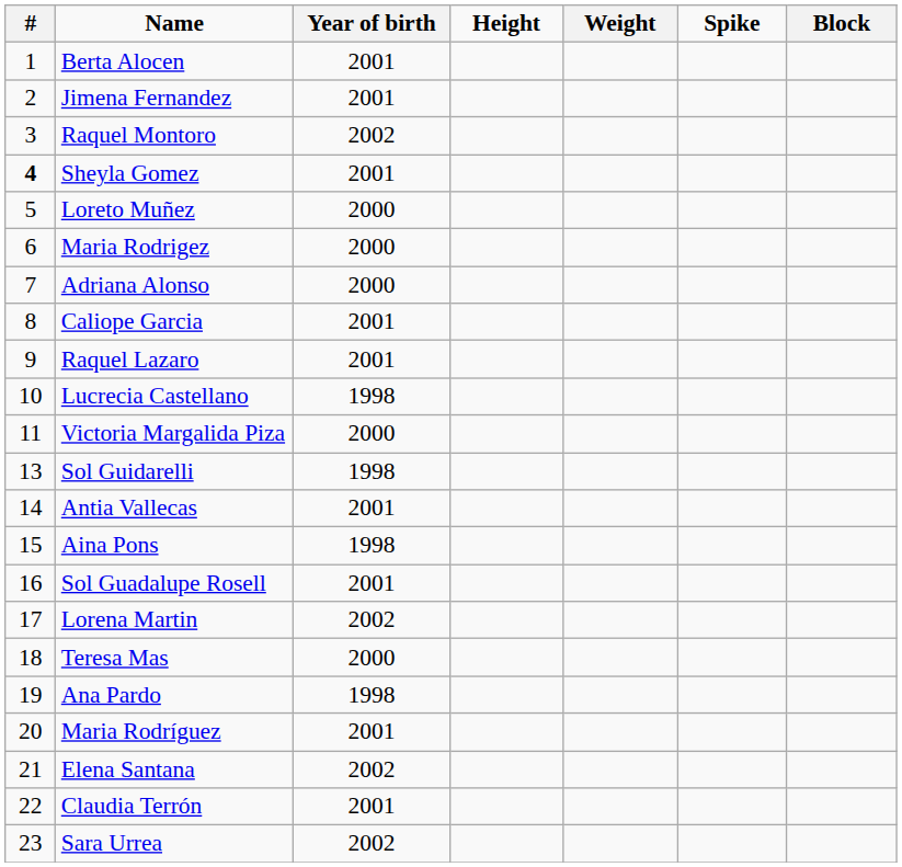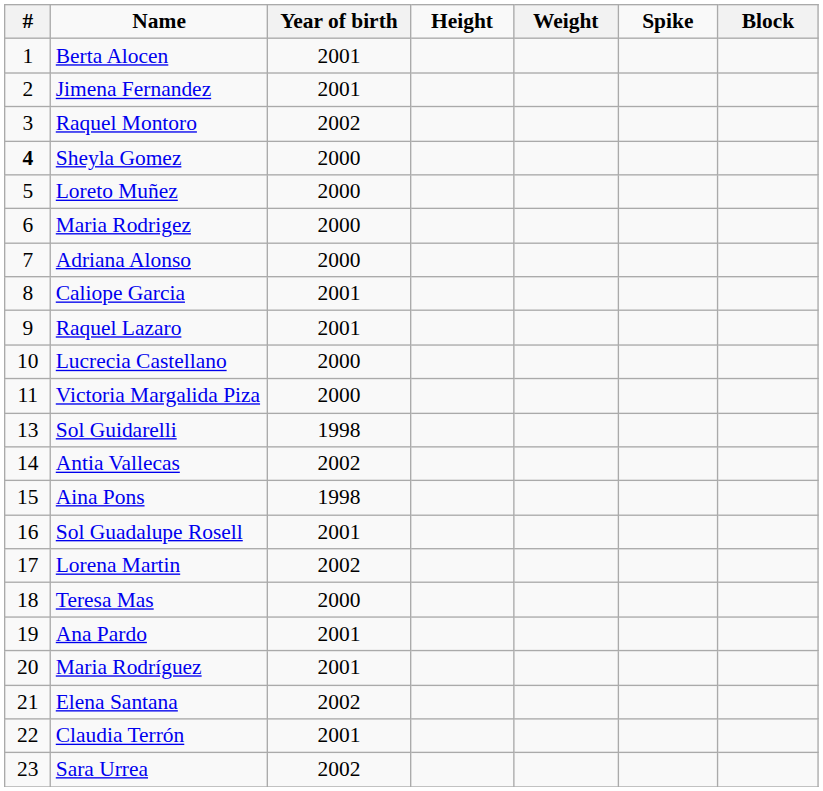 <table class="wikitable sortable" style="text-align:center;">
 <tr>
 <th style="width:2em">#</th>
 <td style="width:12em"><strong>Name</strong></td>
 <th style="width:8em">Year of birth</th>
 <td style="width:5em"><strong>Height</strong></td>
 <th style="width:5em">Weight</th>
 <td style="width:5em"><strong>Spike</strong></td>
 <th style="width:5em">Block</th>
 </tr>
 <tr>
 <td>1</td>
 <td align=left><a href='#'>Berta Alocen</a></td>
 <td align=center>2001</td>
 <td></td>
 <td></td>
 <td></td>
 <td></td>
 </tr>
 <tr>
 <td>2</td>
 <td align=left><a href='#'>Jimena Fernandez</a></td>
 <td align=center>2001</td>
 <td></td>
 <td></td>
 <td></td>
 <td></td>
 </tr>
 <tr>
 <td>3</td>
 <td align=left><a href='#'>Raquel Montoro</a></td>
 <td align=center>2002</td>
 <td></td>
 <td></td>
 <td></td>
 <td></td>
 </tr>
 <tr>
 <td><strong>4</strong></td>
 <td align=left><a href='#'>Sheyla Gomez</a></td>
-<td align=center>2001</td>
+<td align=center>2000</td>
 <td></td>
 <td></td>
 <td></td>
 <td></td>
 </tr>
 <tr>
 <td>5</td>
 <td align=left><a href='#'>Loreto Muñez</a></td>
 <td align=center>2000</td>
 <td></td>
 <td></td>
 <td></td>
 <td></td>
 </tr>
 <tr>
 <td>6</td>
 <td align=left><a href='#'>Maria Rodrigez</a></td>
 <td align=center>2000</td>
 <td></td>
 <td></td>
 <td></td>
 <td></td>
 </tr>
 <tr>
 <td>7</td>
 <td align=left><a href='#'>Adriana Alonso</a></td>
 <td align=center>2000</td>
 <td></td>
 <td></td>
 <td></td>
 <td></td>
 </tr>
 <tr>
 <td>8</td>
 <td align=left><a href='#'>Caliope Garcia</a></td>
 <td align=center>2001</td>
 <td></td>
 <td></td>
 <td></td>
 <td></td>
 </tr>
 <tr>
 <td>9</td>
 <td align=left><a href='#'>Raquel Lazaro</a></td>
 <td align=center>2001</td>
 <td></td>
 <td></td>
 <td></td>
 <td></td>
 </tr>
 <tr>
 <td>10</td>
 <td align=left><a href='#'>Lucrecia Castellano</a></td>
-<td align=center>1998</td>
+<td align=center>2000</td>
 <td></td>
 <td></td>
 <td></td>
 <td></td>
 </tr>
 <tr>
 <td>11</td>
 <td align=left><a href='#'>Victoria Margalida Piza</a></td>
 <td align=center>2000</td>
 <td></td>
 <td></td>
 <td></td>
 <td></td>
 </tr>
 <tr>
 <td>13</td>
 <td align=left><a href='#'>Sol Guidarelli</a></td>
 <td align=center>1998</td>
 <td></td>
 <td></td>
 <td></td>
 <td></td>
 </tr>
 <tr>
 <td>14</td>
 <td align=left><a href='#'>Antia Vallecas</a></td>
-<td align=center>2001</td>
+<td align=center>2002</td>
 <td></td>
 <td></td>
 <td></td>
 <td></td>
 </tr>
 <tr>
 <td>15</td>
 <td align=left><a href='#'>Aina Pons</a></td>
 <td align=center>1998</td>
 <td></td>
 <td></td>
 <td></td>
 <td></td>
 </tr>
 <tr>
 <td>16</td>
 <td align=left><a href='#'>Sol Guadalupe Rosell</a></td>
 <td align=center>2001</td>
 <td></td>
 <td></td>
 <td></td>
 <td></td>
 </tr>
 <tr>
 <td>17</td>
 <td align=left><a href='#'>Lorena Martin</a></td>
 <td align=center>2002</td>
 <td></td>
 <td></td>
 <td></td>
 <td></td>
 </tr>
 <tr>
 <td>18</td>
 <td align=left><a href='#'>Teresa Mas</a></td>
 <td align=center>2000</td>
 <td></td>
 <td></td>
 <td></td>
 <td></td>
 </tr>
 <tr>
 <td>19</td>
 <td align=left><a href='#'>Ana Pardo</a></td>
-<td align=center>1998</td>
+<td align=center>2001</td>
 <td></td>
 <td></td>
 <td></td>
 <td></td>
 </tr>
 <tr>
 <td>20</td>
 <td align=left><a href='#'>Maria Rodríguez</a></td>
 <td align=center>2001</td>
 <td></td>
 <td></td>
 <td></td>
 <td></td>
 </tr>
 <tr>
 <td>21</td>
 <td align=left><a href='#'>Elena Santana</a></td>
 <td align=center>2002</td>
 <td></td>
 <td></td>
 <td></td>
 <td></td>
 </tr>
 <tr>
 <td>22</td>
 <td align=left><a href='#'>Claudia Terrón</a></td>
 <td align=center>2001</td>
 <td></td>
 <td></td>
 <td></td>
 <td></td>
 </tr>
 <tr>
 <td>23</td>
 <td align=left><a href='#'>Sara Urrea</a></td>
 <td align=center>2002</td>
 <td></td>
 <td></td>
 <td></td>
 <td></td>
 </tr>
 <tr>
 </tr>
 </table>
